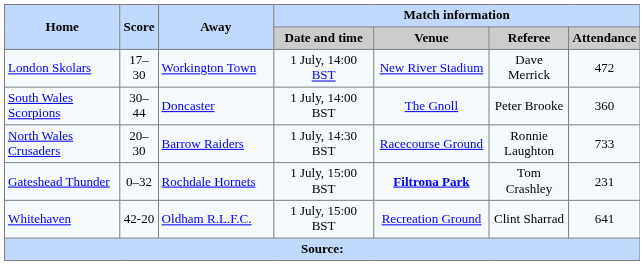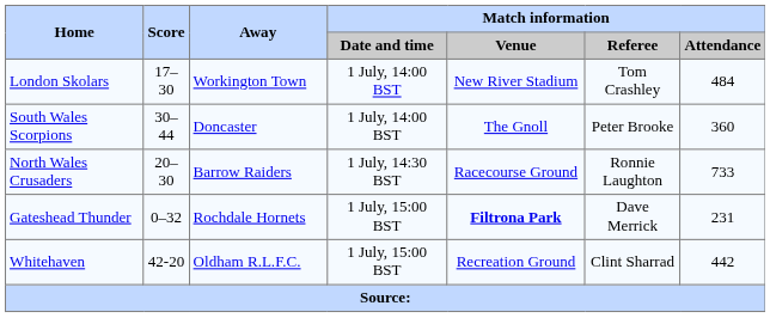 <table border=1 style="border-collapse:collapse; font-size:80%; text-align:center;" cellpadding=3 cellspacing=0 width=100%>
 <tr bgcolor=#C1D8FF>
 <th rowspan=2 width=19%>Home</th>
 <th rowspan=2 width=6%>Score</th>
 <th rowspan=2 width=19%>Away</th>
 <th colspan=6>Match information</th>
 </tr>
 <tr bgcolor=#CCCCCC>
 <th width=17%>Date and time</th>
 <th width=19%>Venue</th>
 <th width=13%>Referee</th>
 <th width=7%>Attendance</th>
 </tr>
 <tr bgcolor=#F5FAFF>
 <td align=left> <a href='#'>London Skolars</a></td>
 <td>17–30</td>
 <td align=left> <a href='#'>Workington Town</a></td>
 <td>1 July, 14:00 <a href='#'>BST</a></td>
 <td><a href='#'>New River Stadium</a></td>
-<td>Dave Merrick</td>
-<td>472</td>
+<td>Tom Crashley</td>
+<td>484</td>
 </tr>
 <tr bgcolor=#F5FAFF>
 <td align=left> <a href='#'>South Wales Scorpions</a></td>
 <td>30–44</td>
 <td align=left> <a href='#'>Doncaster</a></td>
 <td>1 July, 14:00 BST</td>
 <td><a href='#'>The Gnoll</a></td>
 <td>Peter Brooke</td>
 <td>360</td>
 </tr>
 <tr bgcolor=#F5FAFF>
 <td align=left> <a href='#'>North Wales Crusaders</a></td>
 <td>20–30</td>
 <td align=left> <a href='#'>Barrow Raiders</a></td>
 <td>1 July, 14:30 BST</td>
 <td><a href='#'>Racecourse Ground</a></td>
 <td>Ronnie Laughton</td>
 <td>733</td>
 </tr>
 <tr bgcolor=#F5FAFF>
 <td align=left> <a href='#'>Gateshead Thunder</a></td>
 <td>0–32</td>
 <td align=left> <a href='#'>Rochdale Hornets</a></td>
 <td>1 July, 15:00 BST</td>
 <td><strong><a href='#'>Filtrona Park</a></strong></td>
-<td>Tom Crashley</td>
+<td>Dave Merrick</td>
 <td>231</td>
 </tr>
 <tr bgcolor=#F5FAFF>
 <td align=left> <a href='#'>Whitehaven</a></td>
 <td>42-20</td>
 <td align=left> <a href='#'>Oldham R.L.F.C.</a></td>
 <td>1 July, 15:00 BST</td>
 <td><a href='#'>Recreation Ground</a></td>
 <td>Clint Sharrad</td>
-<td>641</td>
+<td>442</td>
 </tr>
 <tr bgcolor=#C1D8FF>
 <th colspan=12>Source:</th>
 </tr>
 </table>
